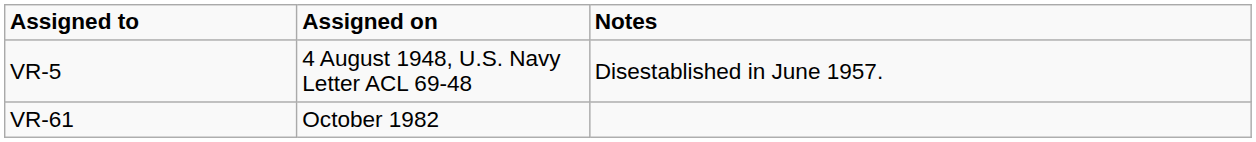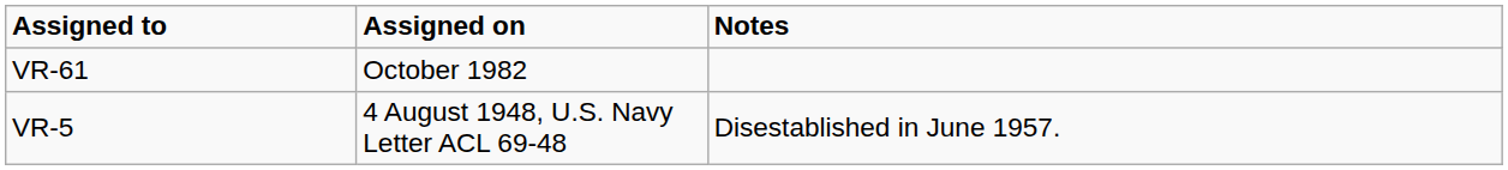 <table class="wikitable" style="width: 70%;">
 <tr>
 <td style="width: 200px;"><strong>Assigned to</strong></td>
 <td style="width: 200px;"><strong>Assigned on</strong></td>
 <td><strong>Notes</strong></td>
 </tr>
 <tr>
+<td>VR-61</td>
+<td>October 1982</td>
+<td></td>
+</tr>
+<tr>
 <td>VR-5</td>
 <td>4 August 1948, U.S. Navy Letter ACL 69-48</td>
 <td>Disestablished in June 1957.</td>
 </tr>
-<tr>
-<td>VR-61</td>
-<td>October 1982</td>
-<td></td>
-</tr>
 </table>
